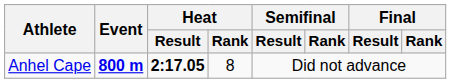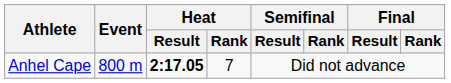 <table class=wikitable style="font-size:90%">
 <tr>
 <th rowspan="2">Athlete</th>
 <th rowspan="2">Event</th>
 <th colspan="2">Heat</th>
 <th colspan="2">Semifinal</th>
 <th colspan="2">Final</th>
 </tr>
 <tr style="font-size:95%">
 <th>Result</th>
 <th>Rank</th>
 <th>Result</th>
 <th>Rank</th>
 <th>Result</th>
 <th>Rank</th>
 </tr>
 <tr align=center>
 <td align=left><a href='#'>Anhel Cape</a></td>
-<td align=left><strong><a href='#'>800 m</a></strong></td>
+<td align=left><a href='#'>800 m</a></td>
 <td><strong>2:17.05</strong></td>
-<td>8</td>
+<td>7</td>
 <td colspan=4>Did not advance</td>
 </tr>
 </table>
